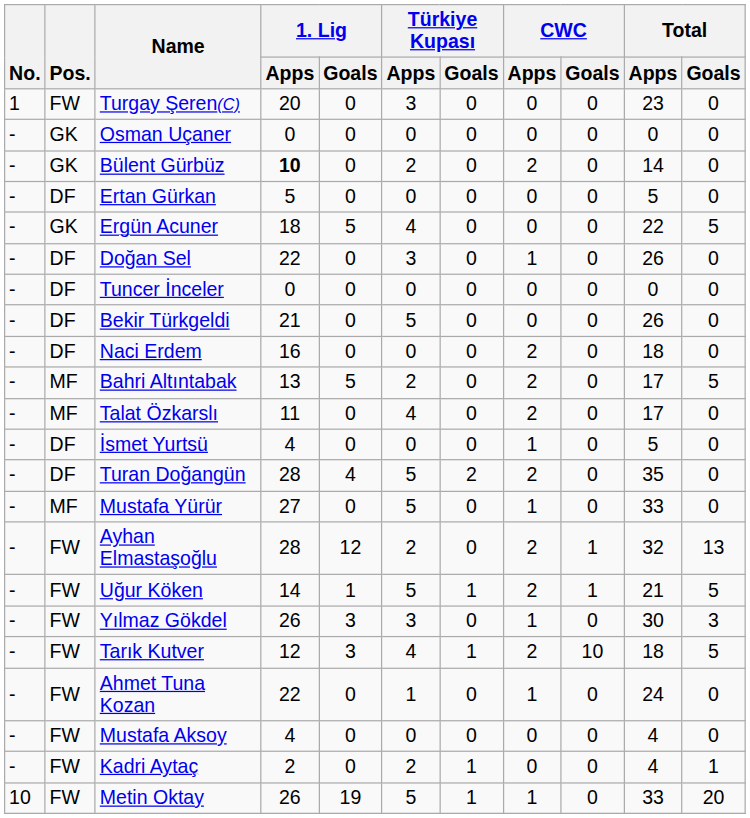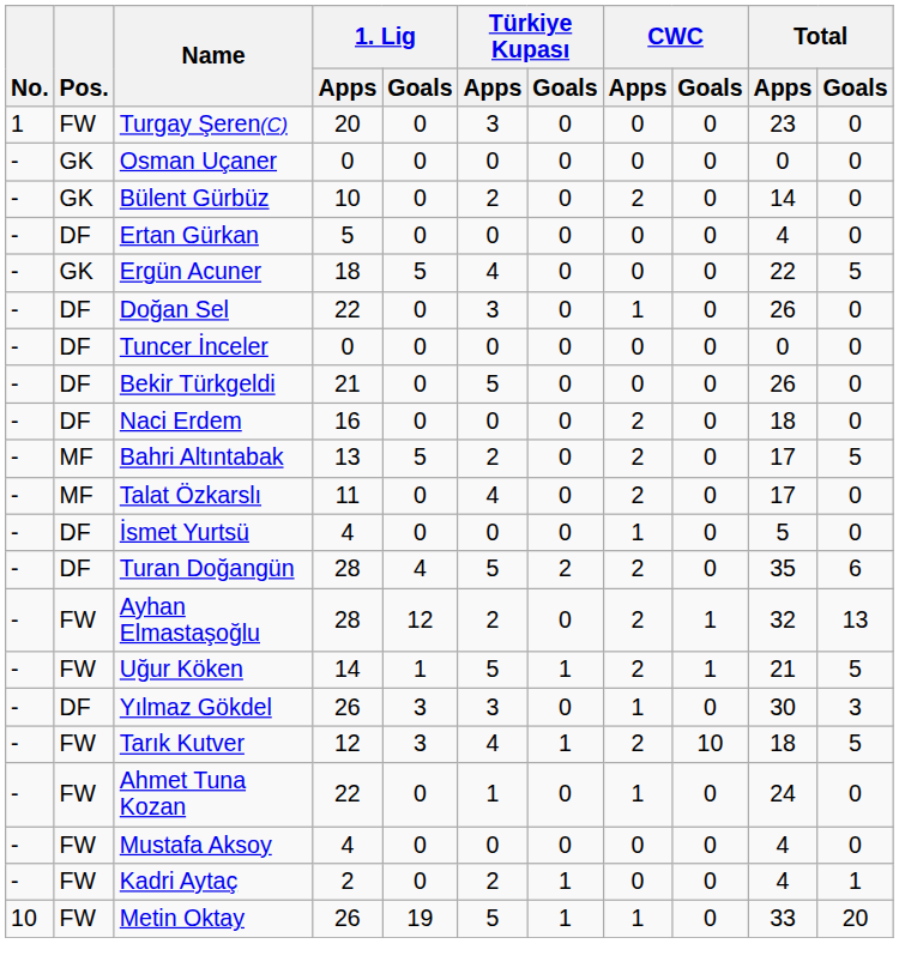 <table class="wikitable" style="text-align:center">
 <tr>
 <th rowspan="2" valign="bottom">No.</th>
 <th rowspan="2" valign="bottom">Pos.</th>
 <th rowspan="2">Name</th>
 <th colspan="2" width="85"><a href='#'>1. Lig</a></th>
 <th colspan="2" width="85"><a href='#'>Türkiye Kupası</a></th>
 <th colspan="2" width="85"><a href='#'>CWC</a></th>
 <th colspan="2" width="85">Total</th>
 </tr>
 <tr>
 <th>Apps</th>
 <th>Goals</th>
 <th>Apps</th>
 <th>Goals</th>
 <th>Apps</th>
 <th>Goals</th>
 <th>Apps</th>
 <th>Goals</th>
 </tr>
 <tr>
 <td align="left">1</td>
 <td align="left">FW</td>
 <td align="left"> <a href='#'>Turgay Şeren</a><small><em><a href='#'>(C)</a></em></small></td>
 <td>20</td>
 <td>0</td>
 <td>3</td>
 <td>0</td>
 <td>0</td>
 <td>0</td>
 <td>23</td>
 <td>0</td>
 </tr>
 <tr>
 <td align="left">-</td>
 <td align="left">GK</td>
 <td align="left"> <a href='#'>Osman Uçaner</a></td>
 <td>0</td>
 <td>0</td>
 <td>0</td>
 <td>0</td>
 <td>0</td>
 <td>0</td>
 <td>0</td>
 <td>0</td>
 </tr>
 <tr>
 <td align="left">-</td>
 <td align="left">GK</td>
 <td align="left"> <a href='#'>Bülent Gürbüz</a></td>
-<td><strong>10</strong></td>
+<td>10</td>
 <td>0</td>
 <td>2</td>
 <td>0</td>
 <td>2</td>
 <td>0</td>
 <td>14</td>
 <td>0</td>
 </tr>
 <tr>
 <td align="left">-</td>
 <td align="left">DF</td>
 <td align="left"> <a href='#'>Ertan Gürkan</a></td>
 <td>5</td>
 <td>0</td>
 <td>0</td>
 <td>0</td>
 <td>0</td>
 <td>0</td>
-<td>5</td>
+<td>4</td>
 <td>0</td>
 </tr>
 <tr>
 <td align="left">-</td>
 <td align="left">GK</td>
 <td align="left"> <a href='#'>Ergün Acuner</a></td>
 <td>18</td>
 <td>5</td>
 <td>4</td>
 <td>0</td>
 <td>0</td>
 <td>0</td>
 <td>22</td>
 <td>5</td>
 </tr>
 <tr>
 <td align="left">-</td>
 <td align="left">DF</td>
 <td align="left"> <a href='#'>Doğan Sel</a></td>
 <td>22</td>
 <td>0</td>
 <td>3</td>
 <td>0</td>
 <td>1</td>
 <td>0</td>
 <td>26</td>
 <td>0</td>
 </tr>
 <tr>
 <td align="left">-</td>
 <td align="left">DF</td>
 <td align="left"> <a href='#'>Tuncer İnceler</a></td>
 <td>0</td>
 <td>0</td>
 <td>0</td>
 <td>0</td>
 <td>0</td>
 <td>0</td>
 <td>0</td>
 <td>0</td>
 </tr>
 <tr>
 <td align="left">-</td>
 <td align="left">DF</td>
 <td align="left"> <a href='#'>Bekir Türkgeldi</a></td>
 <td>21</td>
 <td>0</td>
 <td>5</td>
 <td>0</td>
 <td>0</td>
 <td>0</td>
 <td>26</td>
 <td>0</td>
 </tr>
 <tr>
 <td align="left">-</td>
 <td align="left">DF</td>
 <td align="left"> <a href='#'>Naci Erdem</a></td>
 <td>16</td>
 <td>0</td>
 <td>0</td>
 <td>0</td>
 <td>2</td>
 <td>0</td>
 <td>18</td>
 <td>0</td>
 </tr>
 <tr>
 <td align="left">-</td>
 <td align="left">MF</td>
 <td align="left"> <a href='#'>Bahri Altıntabak</a></td>
 <td>13</td>
 <td>5</td>
 <td>2</td>
 <td>0</td>
 <td>2</td>
 <td>0</td>
 <td>17</td>
 <td>5</td>
 </tr>
 <tr>
 <td align="left">-</td>
 <td align="left">MF</td>
 <td align="left"> <a href='#'>Talat Özkarslı</a></td>
 <td>11</td>
 <td>0</td>
 <td>4</td>
 <td>0</td>
 <td>2</td>
 <td>0</td>
 <td>17</td>
 <td>0</td>
 </tr>
 <tr>
 <td align="left">-</td>
 <td align="left">DF</td>
 <td align="left"> <a href='#'>İsmet Yurtsü</a></td>
 <td>4</td>
 <td>0</td>
 <td>0</td>
 <td>0</td>
 <td>1</td>
 <td>0</td>
 <td>5</td>
 <td>0</td>
 </tr>
 <tr>
 <td align="left">-</td>
 <td align="left">DF</td>
 <td align="left"> <a href='#'>Turan Doğangün</a></td>
 <td>28</td>
 <td>4</td>
 <td>5</td>
 <td>2</td>
 <td>2</td>
 <td>0</td>
 <td>35</td>
-<td>0</td>
-</tr>
-<tr>
-<td align="left">-</td>
-<td align="left">MF</td>
-<td align="left"> <a href='#'>Mustafa Yürür</a></td>
-<td>27</td>
-<td>0</td>
-<td>5</td>
-<td>0</td>
-<td>1</td>
-<td>0</td>
-<td>33</td>
-<td>0</td>
+<td>6</td>
 </tr>
 <tr>
 <td align="left">-</td>
 <td align="left">FW</td>
 <td align="left"> <a href='#'>Ayhan Elmastaşoğlu</a></td>
 <td>28</td>
 <td>12</td>
 <td>2</td>
 <td>0</td>
 <td>2</td>
 <td>1</td>
 <td>32</td>
 <td>13</td>
 </tr>
 <tr>
 <td align="left">-</td>
 <td align="left">FW</td>
 <td align="left"> <a href='#'>Uğur Köken</a></td>
 <td>14</td>
 <td>1</td>
 <td>5</td>
 <td>1</td>
 <td>2</td>
 <td>1</td>
 <td>21</td>
 <td>5</td>
 </tr>
 <tr>
 <td align="left">-</td>
-<td align="left">FW</td>
+<td align="left">DF</td>
 <td align="left"> <a href='#'>Yılmaz Gökdel</a></td>
 <td>26</td>
 <td>3</td>
 <td>3</td>
 <td>0</td>
 <td>1</td>
 <td>0</td>
 <td>30</td>
 <td>3</td>
 </tr>
 <tr>
 <td align="left">-</td>
 <td align="left">FW</td>
 <td align="left"> <a href='#'>Tarık Kutver</a></td>
 <td>12</td>
 <td>3</td>
 <td>4</td>
 <td>1</td>
 <td>2</td>
 <td>10</td>
 <td>18</td>
 <td>5</td>
 </tr>
 <tr>
 <td align="left">-</td>
 <td align="left">FW</td>
 <td align="left"> <a href='#'>Ahmet Tuna Kozan</a></td>
 <td>22</td>
 <td>0</td>
 <td>1</td>
 <td>0</td>
 <td>1</td>
 <td>0</td>
 <td>24</td>
 <td>0</td>
 </tr>
 <tr>
 <td align="left">-</td>
 <td align="left">FW</td>
 <td align="left"> <a href='#'>Mustafa Aksoy</a></td>
 <td>4</td>
 <td>0</td>
 <td>0</td>
 <td>0</td>
 <td>0</td>
 <td>0</td>
 <td>4</td>
 <td>0</td>
 </tr>
 <tr>
 <td align="left">-</td>
 <td align="left">FW</td>
 <td align="left"> <a href='#'>Kadri Aytaç</a></td>
 <td>2</td>
 <td>0</td>
 <td>2</td>
 <td>1</td>
 <td>0</td>
 <td>0</td>
 <td>4</td>
 <td>1</td>
 </tr>
 <tr>
 <td align="left">10</td>
 <td align="left">FW</td>
 <td align="left"> <a href='#'>Metin Oktay</a></td>
 <td>26</td>
 <td>19</td>
 <td>5</td>
 <td>1</td>
 <td>1</td>
 <td>0</td>
 <td>33</td>
 <td>20</td>
 </tr>
 <tr>
 </tr>
 </table>
